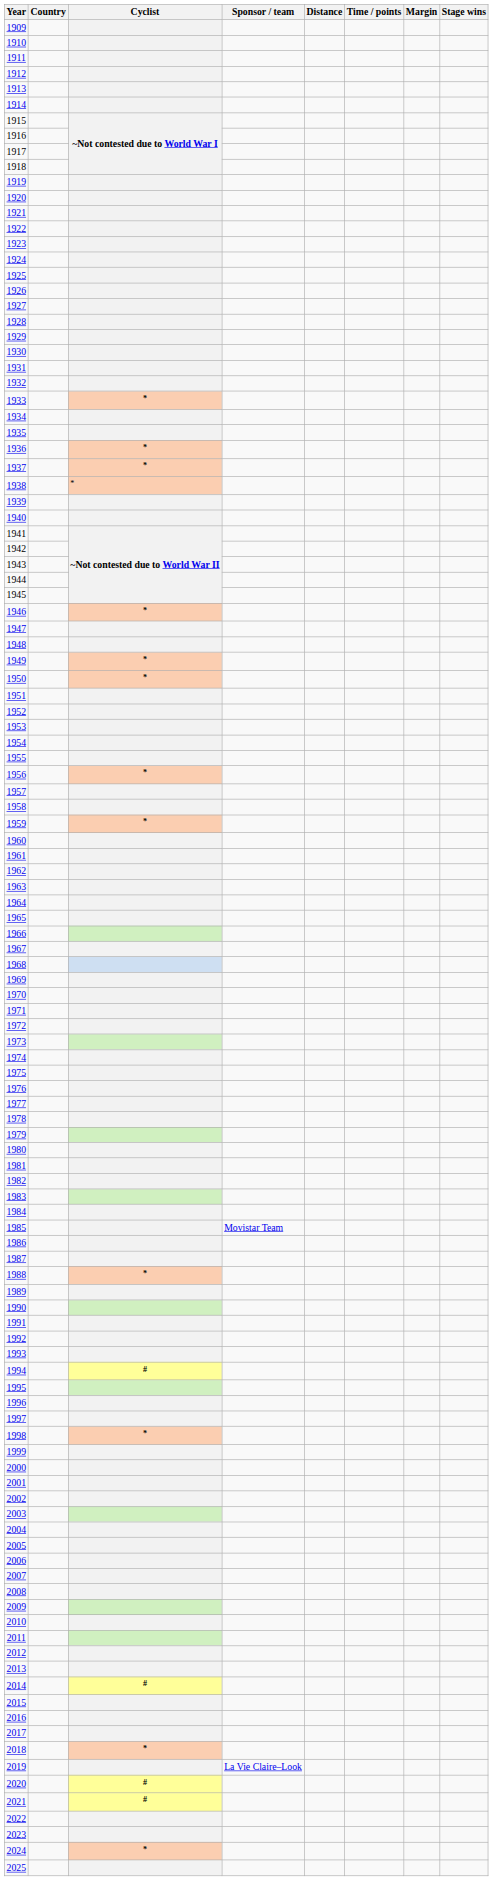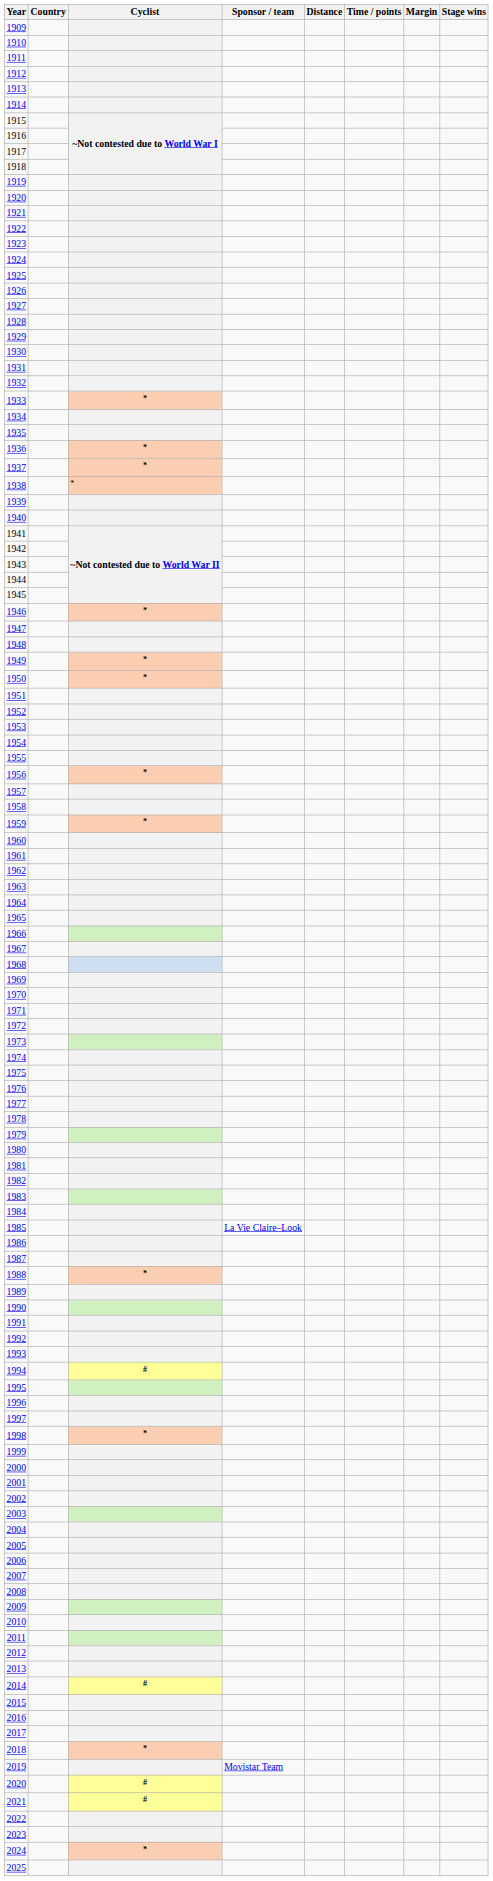 <table class="wikitable plainrowheaders sortable">
 <tr>
 <th scope=col>Year</th>
 <th scope=col>Country</th>
 <th scope=col>Cyclist</th>
 <th scope=col>Sponsor / team</th>
 <th scope=col>Distance</th>
 <th scope=col>Time / points</th>
 <th scope=col>Margin</th>
 <th scope=col>Stage wins</th>
 </tr>
 <tr>
 <td align=center><a href='#'>1909</a></td>
 <td></td>
 <th scope=row></th>
 <td></td>
 <td></td>
 <td align=center></td>
 <td align=center></td>
 <td align=center></td>
 </tr>
 <tr>
 <td align=center><a href='#'>1910</a></td>
 <td></td>
 <th scope=row></th>
 <td></td>
 <td></td>
 <td align=center></td>
 <td align=center></td>
 <td align=center></td>
 </tr>
 <tr>
 <td align=center><a href='#'>1911</a></td>
 <td></td>
 <th scope=row></th>
 <td></td>
 <td></td>
 <td align=center></td>
 <td align=center></td>
 <td align=center></td>
 </tr>
 <tr>
 <td align=center><a href='#'>1912</a></td>
 <td></td>
 <th scope=row align=center></th>
 <td></td>
 <td></td>
 <td align=center></td>
 <td align=center></td>
 <td align=center></td>
 </tr>
 <tr>
 <td align=center><a href='#'>1913</a></td>
 <td></td>
 <th scope=row></th>
 <td></td>
 <td></td>
 <td align=center></td>
 <td align=center></td>
 <td align=center></td>
 </tr>
 <tr>
 <td align=center><a href='#'>1914</a></td>
 <td></td>
 <th scope=row></th>
 <td></td>
 <td></td>
 <td align=right></td>
 <td align=right></td>
 <td align=center></td>
 </tr>
 <tr>
 <td align=center>1915</td>
 <td align=center></td>
 <th scope=row rowspan="4"><span>~</span>Not contested due to <a href='#'>World War I</a></th>
 <td align=center></td>
 <td align=center></td>
 <td align=center></td>
 <td align=center></td>
 <td align=center></td>
 </tr>
 <tr>
 <td align=center>1916</td>
 <td align=center></td>
 <td align=center></td>
 <td align=center></td>
 <td align=center></td>
 <td align=center></td>
 <td align=center></td>
 </tr>
 <tr>
 <td align=center>1917</td>
 <td align=center></td>
 <td align=center></td>
 <td align=center></td>
 <td align=center></td>
 <td align=center></td>
 <td align=center></td>
 </tr>
 <tr>
 <td align=center>1918</td>
 <td align=center></td>
 <td align=center></td>
 <td align=center></td>
 <td align=center></td>
 <td align=center></td>
 <td align=center></td>
 </tr>
 <tr>
 <td align=center><a href='#'>1919</a></td>
 <td></td>
 <th scope=row></th>
 <td></td>
 <td></td>
 <td align=right></td>
 <td align=right></td>
 <td align=center></td>
 </tr>
 <tr>
 <td align=center><a href='#'>1920</a></td>
 <td></td>
 <th scope=row></th>
 <td></td>
 <td></td>
 <td align=right></td>
 <td align=right></td>
 <td align=center></td>
 </tr>
 <tr>
 <td align=center><a href='#'>1921</a></td>
 <td></td>
 <th scope=row></th>
 <td></td>
 <td></td>
 <td align=right></td>
 <td align=right></td>
 <td align=center></td>
 </tr>
 <tr>
 <td align=center><a href='#'>1922</a></td>
 <td></td>
 <th scope=row></th>
 <td></td>
 <td></td>
 <td align=right></td>
 <td align=right></td>
 <td align=center></td>
 </tr>
 <tr>
 <td align=center><a href='#'>1923</a></td>
 <td></td>
 <th scope=row></th>
 <td></td>
 <td></td>
 <td align=right></td>
 <td align=right></td>
 <td align=center></td>
 </tr>
 <tr>
 <td align=center><a href='#'>1924</a></td>
 <td></td>
 <th scope=row></th>
 <td align=center></td>
 <td></td>
 <td align=right></td>
 <td align=right></td>
 <td align=center></td>
 </tr>
 <tr>
 <td align=center><a href='#'>1925</a></td>
 <td></td>
 <th scope=row></th>
 <td></td>
 <td></td>
 <td align=right></td>
 <td align=right></td>
 <td align=center></td>
 </tr>
 <tr>
 <td align=center><a href='#'>1926</a></td>
 <td></td>
 <th scope=row></th>
 <td></td>
 <td></td>
 <td align=right></td>
 <td align=right></td>
 <td align=center></td>
 </tr>
 <tr>
 <td align=center><a href='#'>1927</a></td>
 <td></td>
 <th scope=row></th>
 <td></td>
 <td></td>
 <td align=right></td>
 <td align=right></td>
 <td align=center></td>
 </tr>
 <tr>
 <td align=center><a href='#'>1928</a></td>
 <td></td>
 <th scope=row></th>
 <td></td>
 <td></td>
 <td align=right></td>
 <td align=right></td>
 <td align=center></td>
 </tr>
 <tr>
 <td align=center><a href='#'>1929</a></td>
 <td></td>
 <th scope=row></th>
 <td></td>
 <td></td>
 <td align=right></td>
 <td align=right></td>
 <td align=center></td>
 </tr>
 <tr>
 <td align=center><a href='#'>1930</a></td>
 <td></td>
 <th scope=row></th>
 <td></td>
 <td></td>
 <td align=right></td>
 <td align=right></td>
 <td align=center></td>
 </tr>
 <tr>
 <td align=center><a href='#'>1931</a></td>
 <td></td>
 <th scope=row></th>
 <td></td>
 <td></td>
 <td align=right></td>
 <td align=right></td>
 <td align=center></td>
 </tr>
 <tr>
 <td align=center><a href='#'>1932</a></td>
 <td></td>
 <th scope=row></th>
 <td></td>
 <td></td>
 <td align=right></td>
 <td align=right></td>
 <td align=center></td>
 </tr>
 <tr>
 <td align=center><a href='#'>1933</a></td>
 <td></td>
 <th scope=row style=background:#FBCEB1><sup>*</sup></th>
 <td></td>
 <td></td>
 <td align=right></td>
 <td align=right></td>
 <td align=center></td>
 </tr>
 <tr>
 <td align=center><a href='#'>1934</a></td>
 <td></td>
 <th scope=row></th>
 <td></td>
 <td></td>
 <td align=right></td>
 <td align=right></td>
 <td align=center></td>
 </tr>
 <tr>
 <td align=center><a href='#'>1935</a></td>
 <td></td>
 <th scope=row></th>
 <td></td>
 <td></td>
 <td align=right></td>
 <td align=right></td>
 <td align=center></td>
 </tr>
 <tr>
 <td align=center><a href='#'>1936</a></td>
 <td></td>
 <th scope=row style=background:#FBCEB1><sup>*</sup></th>
 <td></td>
 <td></td>
 <td align=right></td>
 <td align=right></td>
 <td align=center></td>
 </tr>
 <tr>
 <td align=center><a href='#'>1937</a></td>
 <td></td>
 <th scope=row style=background:#FBCEB1><sup>*</sup></th>
 <td></td>
 <td></td>
 <td align=right></td>
 <td align=right></td>
 <td align=center></td>
 </tr>
 <tr>
 <td align=center><a href='#'>1938</a></td>
 <td></td>
 <td scope=row style=background:#FBCEB1><sup>*</sup></td>
 <td></td>
 <td></td>
 <td align=right></td>
 <td align=right></td>
 <td align=center></td>
 </tr>
 <tr>
 <td align=center><a href='#'>1939</a></td>
 <td></td>
 <th scope=row></th>
 <td></td>
 <td></td>
 <td align=right></td>
 <td align=right></td>
 <td align=center></td>
 </tr>
 <tr>
 <td align=center><a href='#'>1940</a></td>
 <td></td>
 <th scope=row></th>
 <td></td>
 <td></td>
 <td align=right></td>
 <td align=right></td>
 <td align=center></td>
 </tr>
 <tr>
 <td align=center>1941</td>
 <td align=center></td>
 <th scope=row rowspan="5"><span>~</span>Not contested due to <a href='#'>World War II</a></th>
 <td align=center></td>
 <td align=center></td>
 <td align=center></td>
 <td align=center></td>
 <td align=center></td>
 </tr>
 <tr>
 <td align=center>1942</td>
 <td align=center></td>
 <td align=center></td>
 <td align=center></td>
 <td align=center></td>
 <td align=center></td>
 <td align=center></td>
 </tr>
 <tr>
 <td align=center>1943</td>
 <td align=center></td>
 <td align=center></td>
 <td align=center></td>
 <td align=center></td>
 <td align=center></td>
 <td align=center></td>
 </tr>
 <tr>
 <td align=center>1944</td>
 <td align=center></td>
 <td align=center></td>
 <td align=center></td>
 <td align=center></td>
 <td align=center></td>
 <td align=center></td>
 </tr>
 <tr>
 <td align=center>1945</td>
 <td align=center></td>
 <td align=center></td>
 <td align=center></td>
 <td align=center></td>
 <td align=center></td>
 <td align=center></td>
 </tr>
 <tr>
 <td align=center><a href='#'>1946</a></td>
 <td></td>
 <th scope=row style=background:#FBCEB1><sup>*</sup></th>
 <td></td>
 <td></td>
 <td align=right></td>
 <td align=right></td>
 <td align=center></td>
 </tr>
 <tr>
 <td align=center><a href='#'>1947</a></td>
 <td></td>
 <th scope=row></th>
 <td></td>
 <td></td>
 <td align=right></td>
 <td align=right></td>
 <td align=center></td>
 </tr>
 <tr>
 <td align=center><a href='#'>1948</a></td>
 <td></td>
 <th scope=row></th>
 <td></td>
 <td></td>
 <td align=right></td>
 <td align=right></td>
 <td align=center></td>
 </tr>
 <tr>
 <td align=center><a href='#'>1949</a></td>
 <td></td>
 <th scope=row style=background:#FBCEB1><sup>*</sup></th>
 <td></td>
 <td></td>
 <td align=right></td>
 <td align=right></td>
 <td align=center></td>
 </tr>
 <tr>
 <td align=center><a href='#'>1950</a></td>
 <td></td>
 <th scope=row style=background:#FBCEB1><sup>*</sup></th>
 <td></td>
 <td></td>
 <td align=right></td>
 <td align=right></td>
 <td align=center></td>
 </tr>
 <tr>
 <td align=center><a href='#'>1951</a></td>
 <td></td>
 <th scope=row></th>
 <td></td>
 <td></td>
 <td align=right></td>
 <td align=right></td>
 <td align=center></td>
 </tr>
 <tr>
 <td align=center><a href='#'>1952</a></td>
 <td></td>
 <th scope=row></th>
 <td></td>
 <td></td>
 <td align=right></td>
 <td align=right></td>
 <td align=center></td>
 </tr>
 <tr>
 <td align=center><a href='#'>1953</a></td>
 <td></td>
 <th scope=row></th>
 <td></td>
 <td></td>
 <td align=right></td>
 <td align=right></td>
 <td align=center></td>
 </tr>
 <tr>
 <td align=center><a href='#'>1954</a></td>
 <td></td>
 <th scope=row></th>
 <td></td>
 <td></td>
 <td align=right></td>
 <td align=right></td>
 <td align=center></td>
 </tr>
 <tr>
 <td align=center><a href='#'>1955</a></td>
 <td></td>
 <th scope=row></th>
 <td></td>
 <td></td>
 <td align=right></td>
 <td align=right></td>
 <td align=center></td>
 </tr>
 <tr>
 <td align=center><a href='#'>1956</a></td>
 <td></td>
 <th scope=row style=background:#FBCEB1><sup>*</sup></th>
 <td></td>
 <td></td>
 <td align=right></td>
 <td align=right></td>
 <td align=center></td>
 </tr>
 <tr>
 <td align=center><a href='#'>1957</a></td>
 <td></td>
 <th scope=row></th>
 <td></td>
 <td></td>
 <td align=right></td>
 <td align=right></td>
 <td align=center></td>
 </tr>
 <tr>
 <td align=center><a href='#'>1958</a></td>
 <td></td>
 <th scope=row></th>
 <td></td>
 <td></td>
 <td align=right></td>
 <td align=right></td>
 <td align=center></td>
 </tr>
 <tr>
 <td align=center><a href='#'>1959</a></td>
 <td></td>
 <th scope=row style=background:#FBCEB1><sup>*</sup></th>
 <td></td>
 <td></td>
 <td align=right></td>
 <td align=right></td>
 <td align=center></td>
 </tr>
 <tr>
 <td align=center><a href='#'>1960</a></td>
 <td></td>
 <th scope=row></th>
 <td></td>
 <td></td>
 <td align=right></td>
 <td align=right></td>
 <td align=center></td>
 </tr>
 <tr>
 <td align=center><a href='#'>1961</a></td>
 <td></td>
 <th scope=row></th>
 <td></td>
 <td></td>
 <td align=right></td>
 <td align=right></td>
 <td align=center></td>
 </tr>
 <tr>
 <td align=center><a href='#'>1962</a></td>
 <td></td>
 <th scope=row></th>
 <td></td>
 <td></td>
 <td align=right></td>
 <td align=right></td>
 <td align=center></td>
 </tr>
 <tr>
 <td align=center><a href='#'>1963</a></td>
 <td></td>
 <th scope=row></th>
 <td></td>
 <td></td>
 <td align=right></td>
 <td align=right></td>
 <td align=center></td>
 </tr>
 <tr>
 <td align=center><a href='#'>1964</a></td>
 <td></td>
 <th scope=row></th>
 <td></td>
 <td></td>
 <td align=right></td>
 <td align=right></td>
 <td align=center></td>
 </tr>
 <tr>
 <td align=center><a href='#'>1965</a></td>
 <td></td>
 <th scope=row></th>
 <td></td>
 <td></td>
 <td align=right></td>
 <td align=right></td>
 <td align=center></td>
 </tr>
 <tr>
 <td align=center><a href='#'>1966</a></td>
 <td></td>
 <th scope=row style=background:#D0F0C0><sup></sup></th>
 <td></td>
 <td></td>
 <td align=right></td>
 <td align=right></td>
 <td align=center></td>
 </tr>
 <tr>
 <td align=center><a href='#'>1967</a></td>
 <td></td>
 <th scope=row></th>
 <td></td>
 <td></td>
 <td align=right></td>
 <td align=right></td>
 <td align=center></td>
 </tr>
 <tr>
 <td align=center><a href='#'>1968</a></td>
 <td></td>
 <th scope=row style=background:#cedff2><sup></sup></th>
 <td></td>
 <td></td>
 <td align=right></td>
 <td align=right></td>
 <td align=center></td>
 </tr>
 <tr>
 <td align=center><a href='#'>1969</a></td>
 <td></td>
 <th scope=row></th>
 <td></td>
 <td></td>
 <td align=right></td>
 <td align=right></td>
 <td align=center></td>
 </tr>
 <tr>
 <td align=center><a href='#'>1970</a></td>
 <td></td>
 <th scope=row></th>
 <td></td>
 <td></td>
 <td align=right></td>
 <td align=right></td>
 <td align=center></td>
 </tr>
 <tr>
 <td align=center><a href='#'>1971</a></td>
 <td></td>
 <th scope=row></th>
 <td></td>
 <td></td>
 <td align=right></td>
 <td align=right></td>
 <td align=center></td>
 </tr>
 <tr>
 <td align=center><a href='#'>1972</a></td>
 <td></td>
 <th scope=row></th>
 <td></td>
 <td></td>
 <td align=right></td>
 <td align=right></td>
 <td align=center></td>
 </tr>
 <tr>
 <td align=center><a href='#'>1973</a></td>
 <td></td>
 <th scope=row style=background:#D0F0C0><sup></sup></th>
 <td></td>
 <td></td>
 <td align=right></td>
 <td align=right></td>
 <td align=center></td>
 </tr>
 <tr>
 <td align=center><a href='#'>1974</a></td>
 <td></td>
 <th scope=row></th>
 <td></td>
 <td></td>
 <td align=right></td>
 <td align=right></td>
 <td align=center></td>
 </tr>
 <tr>
 <td align=center><a href='#'>1975</a></td>
 <td></td>
 <th scope=row></th>
 <td></td>
 <td></td>
 <td align=right></td>
 <td align=right></td>
 <td align=center></td>
 </tr>
 <tr>
 <td align=center><a href='#'>1976</a></td>
 <td></td>
 <th scope=row></th>
 <td></td>
 <td></td>
 <td align=right></td>
 <td align=right></td>
 <td align=center></td>
 </tr>
 <tr>
 <td align=center><a href='#'>1977</a></td>
 <td></td>
 <th scope=row></th>
 <td></td>
 <td></td>
 <td align=right></td>
 <td align=right></td>
 <td align=center></td>
 </tr>
 <tr>
 <td align=center><a href='#'>1978</a></td>
 <td></td>
 <th scope=row></th>
 <td></td>
 <td></td>
 <td align=right></td>
 <td align=right></td>
 <td align=center></td>
 </tr>
 <tr>
 <td align=center><a href='#'>1979</a></td>
 <td></td>
 <th scope=row style=background:#D0F0C0><sup></sup></th>
 <td></td>
 <td></td>
 <td align=right></td>
 <td align=right></td>
 <td align=center></td>
 </tr>
 <tr>
 <td align=center><a href='#'>1980</a></td>
 <td></td>
 <th scope=row></th>
 <td></td>
 <td></td>
 <td align=right></td>
 <td align=right></td>
 <td align=center></td>
 </tr>
 <tr>
 <td align=center><a href='#'>1981</a></td>
 <td></td>
 <th scope=row></th>
 <td></td>
 <td></td>
 <td align=right></td>
 <td align=right></td>
 <td align=center></td>
 </tr>
 <tr>
 <td align=center><a href='#'>1982</a></td>
 <td></td>
 <th scope=row></th>
 <td></td>
 <td></td>
 <td align=right></td>
 <td align=right></td>
 <td align=center></td>
 </tr>
 <tr>
 <td align=center><a href='#'>1983</a></td>
 <td></td>
 <th scope=row style=background:#D0F0C0><sup></sup></th>
 <td></td>
 <td></td>
 <td align=right></td>
 <td align=right></td>
 <td align=center></td>
 </tr>
 <tr>
 <td align=center><a href='#'>1984</a></td>
 <td></td>
 <th scope=row></th>
 <td></td>
 <td></td>
 <td align=right></td>
 <td align=right></td>
 <td align=center></td>
 </tr>
 <tr>
 <td align=center><a href='#'>1985</a></td>
 <td></td>
 <th scope=row></th>
-<td><a href='#'>Movistar Team</a></td>
+<td><a href='#'>La Vie Claire–Look</a></td>
 <td></td>
 <td align=right></td>
 <td align=right></td>
 <td align=center></td>
 </tr>
 <tr>
 <td align=center><a href='#'>1986</a></td>
 <td></td>
 <th scope=row></th>
 <td></td>
 <td></td>
 <td align=right></td>
 <td align=right></td>
 <td align=center></td>
 </tr>
 <tr>
 <td align=center><a href='#'>1987</a></td>
 <td></td>
 <th scope=row></th>
 <td></td>
 <td></td>
 <td align=right></td>
 <td align=right></td>
 <td align=center></td>
 </tr>
 <tr>
 <td align=center><a href='#'>1988</a></td>
 <td></td>
 <th scope=row style=background:#FBCEB1><sup>*</sup></th>
 <td></td>
 <td></td>
 <td align=right></td>
 <td align=right></td>
 <td align=center></td>
 </tr>
 <tr>
 <td align=center><a href='#'>1989</a></td>
 <td></td>
 <th scope=row></th>
 <td></td>
 <td></td>
 <td align=right></td>
 <td align=right></td>
 <td align=center></td>
 </tr>
 <tr>
 <td align=center><a href='#'>1990</a></td>
 <td></td>
 <th scope=row style=background:#D0F0C0><sup></sup></th>
 <td></td>
 <td></td>
 <td align=right></td>
 <td align=right></td>
 <td align=center></td>
 </tr>
 <tr>
 <td align=center><a href='#'>1991</a></td>
 <td></td>
 <th scope=row></th>
 <td></td>
 <td></td>
 <td align=right></td>
 <td align=right></td>
 <td align=center></td>
 </tr>
 <tr>
 <td align=center><a href='#'>1992</a></td>
 <td></td>
 <th scope=row></th>
 <td></td>
 <td></td>
 <td align=right></td>
 <td align=right></td>
 <td align=center></td>
 </tr>
 <tr>
 <td align=center><a href='#'>1993</a></td>
 <td></td>
 <th scope=row></th>
 <td></td>
 <td></td>
 <td align=right></td>
 <td align=right></td>
 <td align=center></td>
 </tr>
 <tr>
 <td align=center><a href='#'>1994</a></td>
 <td></td>
 <th scope=row style=background:#FFFF99><sup>#</sup></th>
 <td></td>
 <td></td>
 <td align=right></td>
 <td align=right></td>
 <td align=center></td>
 </tr>
 <tr>
 <td align=center><a href='#'>1995</a></td>
 <td></td>
 <th scope=row style=background:#D0F0C0><sup></sup></th>
 <td></td>
 <td></td>
 <td align=right></td>
 <td align=right></td>
 <td align=center></td>
 </tr>
 <tr>
 <td align=center><a href='#'>1996</a></td>
 <td></td>
 <th scope=row></th>
 <td></td>
 <td></td>
 <td align=right></td>
 <td align=right></td>
 <td align=center></td>
 </tr>
 <tr>
 <td align=center><a href='#'>1997</a></td>
 <td></td>
 <th scope=row></th>
 <td></td>
 <td></td>
 <td align=right></td>
 <td align=right></td>
 <td align=center></td>
 </tr>
 <tr>
 <td align=center><a href='#'>1998</a></td>
 <td></td>
 <th scope=row style=background:#FBCEB1><sup>*</sup></th>
 <td></td>
 <td></td>
 <td align=right></td>
 <td align=right></td>
 <td align=center></td>
 </tr>
 <tr>
 <td align=center><a href='#'>1999</a></td>
 <td></td>
 <th scope=row></th>
 <td></td>
 <td></td>
 <td align=right></td>
 <td align=right></td>
 <td align=center></td>
 </tr>
 <tr>
 <td align=center><a href='#'>2000</a></td>
 <td></td>
 <th scope=row></th>
 <td></td>
 <td></td>
 <td align=right></td>
 <td align=right></td>
 <td align=center></td>
 </tr>
 <tr>
 <td align=center><a href='#'>2001</a></td>
 <td></td>
 <th scope=row></th>
 <td></td>
 <td></td>
 <td align=right></td>
 <td align=right></td>
 <td align=center></td>
 </tr>
 <tr>
 <td align=center><a href='#'>2002</a></td>
 <td></td>
 <th scope=row></th>
 <td></td>
 <td></td>
 <td align=right></td>
 <td align=right></td>
 <td align=center></td>
 </tr>
 <tr>
 <td align=center><a href='#'>2003</a></td>
 <td></td>
 <th scope=row style=background:#D0F0C0><sup></sup></th>
 <td></td>
 <td></td>
 <td align=right></td>
 <td align=right></td>
 <td align=center></td>
 </tr>
 <tr>
 <td align=center><a href='#'>2004</a></td>
 <td></td>
 <th scope=row></th>
 <td></td>
 <td></td>
 <td align=right></td>
 <td align=right></td>
 <td align=center></td>
 </tr>
 <tr>
 <td align=center><a href='#'>2005</a></td>
 <td></td>
 <th scope=row></th>
 <td></td>
 <td></td>
 <td align=right></td>
 <td align=right></td>
 <td align=center></td>
 </tr>
 <tr>
 <td align=center><a href='#'>2006</a></td>
 <td></td>
 <th scope=row></th>
 <td></td>
 <td></td>
 <td align=right></td>
 <td align=right></td>
 <td align=center></td>
 </tr>
 <tr>
 <td align=center><a href='#'>2007</a></td>
 <td></td>
 <th scope=row></th>
 <td></td>
 <td></td>
 <td align=right></td>
 <td align=right></td>
 <td align=center></td>
 </tr>
 <tr>
 <td align=center><a href='#'>2008</a></td>
 <td></td>
 <th scope=row></th>
 <td></td>
 <td></td>
 <td align=right></td>
 <td align=right></td>
 <td align=center></td>
 </tr>
 <tr>
 <td align=center><a href='#'>2009</a></td>
 <td></td>
 <th scope=row style=background:#D0F0C0><sup></sup></th>
 <td></td>
 <td></td>
 <td align=right></td>
 <td align=right></td>
 <td align=center></td>
 </tr>
 <tr>
 <td align=center><a href='#'>2010</a></td>
 <td></td>
 <th scope=row></th>
 <td></td>
 <td></td>
 <td align=right></td>
 <td align=right></td>
 <td align=center></td>
 </tr>
 <tr>
 <td align=center><a href='#'>2011</a></td>
 <td></td>
 <th scope=row style=background:#D0F0C0><sup></sup></th>
 <td></td>
 <td></td>
 <td align=right></td>
 <td align=right></td>
 <td align=center></td>
 </tr>
 <tr>
 <td align=center><a href='#'>2012</a></td>
 <td></td>
 <th scope=row></th>
 <td></td>
 <td></td>
 <td align=right></td>
 <td align=right></td>
 <td align=center></td>
 </tr>
 <tr>
 <td align=center><a href='#'>2013</a></td>
 <td></td>
 <th scope=row></th>
 <td></td>
 <td></td>
 <td align=right></td>
 <td align=right></td>
 <td align=center></td>
 </tr>
 <tr>
 <td align=center><a href='#'>2014</a></td>
 <td></td>
 <th scope=row style=background:#FFFF99><sup>#</sup></th>
 <td></td>
 <td></td>
 <td align=right></td>
 <td align=right></td>
 <td align=center></td>
 </tr>
 <tr>
 <td align=center><a href='#'>2015</a></td>
 <td></td>
 <th scope=row></th>
 <td></td>
 <td></td>
 <td align=right></td>
 <td align=right></td>
 <td align=center></td>
 </tr>
 <tr>
 <td align=center><a href='#'>2016</a></td>
 <td></td>
 <th scope=row></th>
 <td></td>
 <td></td>
 <td align=right></td>
 <td align=right></td>
 <td align=center></td>
 </tr>
 <tr>
 <td align=center><a href='#'>2017</a></td>
 <td></td>
 <th scope=row></th>
 <td></td>
 <td></td>
 <td align=right></td>
 <td align=right></td>
 <td align=center></td>
 </tr>
 <tr>
 <td align=center><a href='#'>2018</a></td>
 <td></td>
 <th scope=row style=background:#FBCEB1><sup>*</sup></th>
 <td></td>
 <td></td>
 <td align=right></td>
 <td align=right></td>
 <td align=center></td>
 </tr>
 <tr>
 <td align=center><a href='#'>2019</a></td>
 <td></td>
 <th scope=row></th>
-<td><a href='#'>La Vie Claire–Look</a></td>
+<td><a href='#'>Movistar Team</a></td>
 <td></td>
 <td align=right></td>
 <td align=right></td>
 <td align=center></td>
 </tr>
 <tr>
 <td align=center><a href='#'>2020</a></td>
 <td></td>
 <th scope=row style=background:#FFFF99><sup>#</sup></th>
 <td></td>
 <td></td>
 <td align=right></td>
 <td align=right></td>
 <td align=center></td>
 </tr>
 <tr>
 <td align=center><a href='#'>2021</a></td>
 <td></td>
 <th scope=row style=background:#FFFF99><sup>#</sup></th>
 <td></td>
 <td></td>
 <td align=right></td>
 <td align=right></td>
 <td align=center></td>
 </tr>
 <tr>
 <td align=center><a href='#'>2022</a></td>
 <td></td>
 <th scope=row></th>
 <td></td>
 <td></td>
 <td align=right></td>
 <td align=right></td>
 <td align=center></td>
 </tr>
 <tr>
 <td align=center><a href='#'>2023</a></td>
 <td></td>
 <th scope=row></th>
 <td></td>
 <td></td>
 <td align=right></td>
 <td align=right></td>
 <td align=center></td>
 </tr>
 <tr>
 <td align=center><a href='#'>2024</a></td>
 <td></td>
 <th scope=row style=background:#FBCEB1><sup>*</sup></th>
 <td></td>
 <td></td>
 <td align=right></td>
 <td align=right></td>
 <td align=center></td>
 </tr>
 <tr>
 <td align=center><a href='#'>2025</a></td>
 <td></td>
 <th scope=row></th>
 <td></td>
 <td></td>
 <td align=right></td>
 <td align=right></td>
 <td align=center></td>
 </tr>
 </table>
